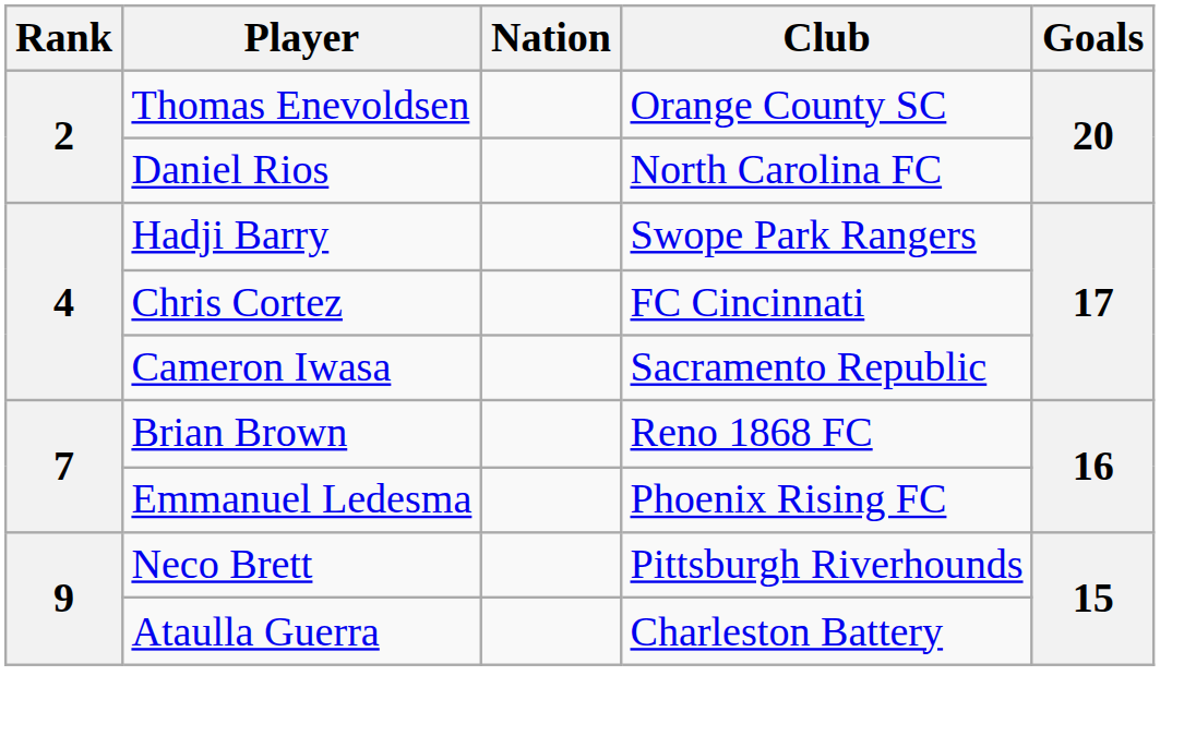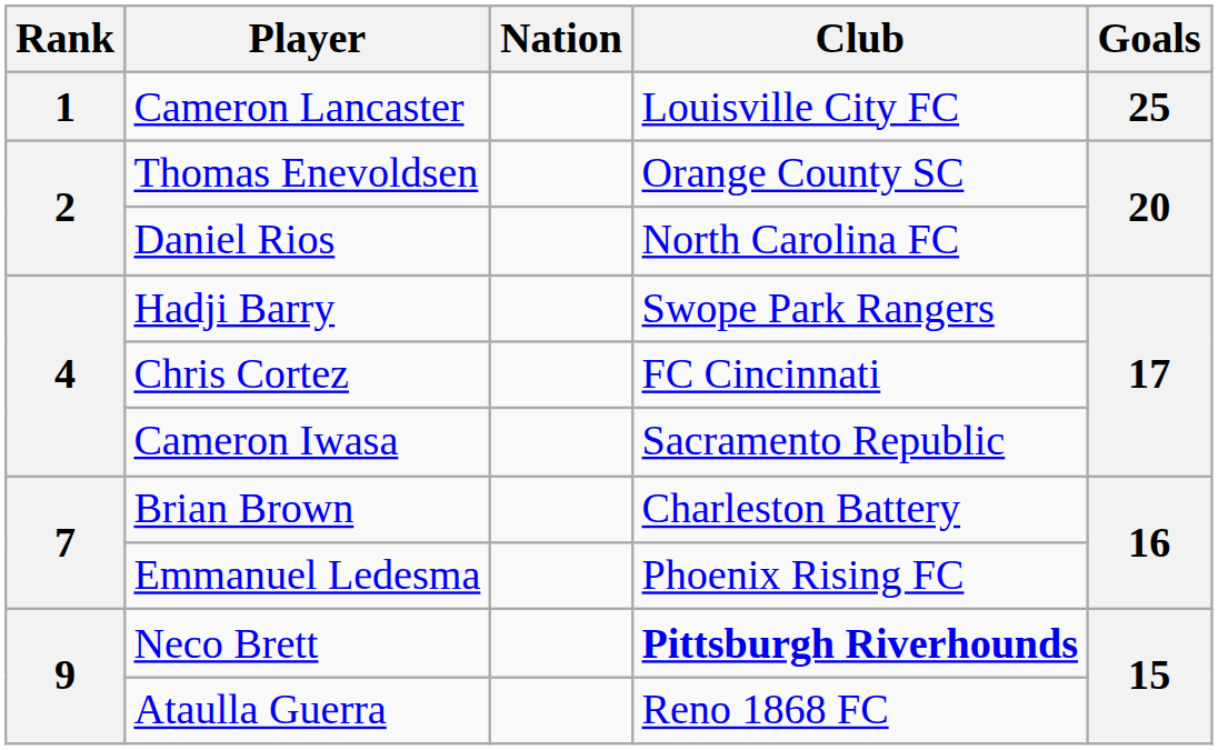 <table class="wikitable">
 <tr>
 <th>Rank</th>
 <th>Player</th>
 <th>Nation</th>
 <th>Club</th>
 <th>Goals</th>
+</tr>
+<tr>
+<th>1</th>
+<td><a href='#'>Cameron Lancaster</a></td>
+<td></td>
+<td><a href='#'>Louisville City FC</a></td>
+<th>25</th>
 </tr>
 <tr>
 <th rowspan=2>2</th>
 <td><a href='#'>Thomas Enevoldsen</a></td>
 <td></td>
 <td><a href='#'>Orange County SC</a></td>
 <th rowspan=2>20</th>
 </tr>
 <tr>
 <td><a href='#'>Daniel Rios</a></td>
 <td></td>
 <td><a href='#'>North Carolina FC</a></td>
 </tr>
 <tr>
 <th rowspan=3>4</th>
 <td><a href='#'>Hadji Barry</a></td>
 <td></td>
 <td><a href='#'>Swope Park Rangers</a></td>
 <th rowspan=3>17</th>
 </tr>
 <tr>
 <td><a href='#'>Chris Cortez</a></td>
 <td></td>
 <td><a href='#'>FC Cincinnati</a></td>
 </tr>
 <tr>
 <td><a href='#'>Cameron Iwasa</a></td>
 <td></td>
 <td><a href='#'>Sacramento Republic</a></td>
 </tr>
 <tr>
 <th rowspan=2>7</th>
 <td><a href='#'>Brian Brown</a></td>
 <td></td>
-<td><a href='#'>Reno 1868 FC</a></td>
+<td><a href='#'>Charleston Battery</a></td>
 <th rowspan=2>16</th>
 </tr>
 <tr>
 <td><a href='#'>Emmanuel Ledesma</a></td>
 <td></td>
 <td><a href='#'>Phoenix Rising FC</a></td>
 </tr>
 <tr>
 <th rowspan=2>9</th>
 <td><a href='#'>Neco Brett</a></td>
 <td></td>
-<td><a href='#'>Pittsburgh Riverhounds</a></td>
+<td><strong><a href='#'>Pittsburgh Riverhounds</a></strong></td>
 <th rowspan=2>15</th>
 </tr>
 <tr>
 <td><a href='#'>Ataulla Guerra</a></td>
 <td></td>
-<td><a href='#'>Charleston Battery</a></td>
+<td><a href='#'>Reno 1868 FC</a></td>
 </tr>
 </table>
